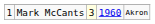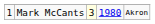 <table class="wikitable">
 <tr>
 </tr>
 <tr>
 <td>1</td>
 <td>Mark McCants</td>
 <td style="background: lightyellow;">3</td>
-<td><a href='#'>1960</a></td>
+<td><a href='#'>1980</a></td>
 <td style="font-size:80%;">Akron</td>
 </tr>
 </table>
